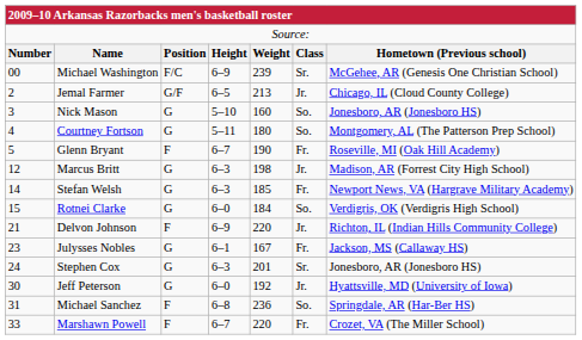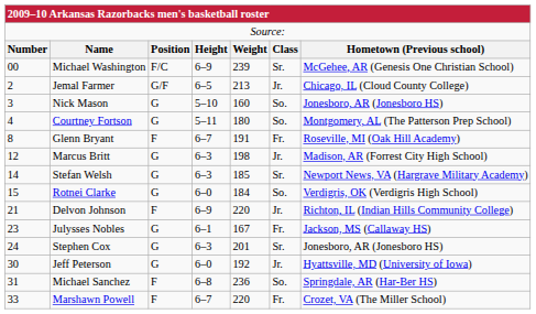 <table class="wikitable">
 <tr>
 <td colspan="9" style="background-color: #C41E3A; color: #FFFFFF"><strong>2009–10 Arkansas Razorbacks men's basketball roster</strong></td>
 </tr>
 <tr>
 <td colspan="9" align="center"><em>Source: </em></td>
 </tr>
 <tr>
 <th>Number</th>
 <th>Name</th>
 <th>Position</th>
 <th>Height</th>
 <th>Weight</th>
 <th>Class</th>
 <th>Hometown (Previous school)</th>
 </tr>
 <tr>
 <td>00</td>
 <td>Michael Washington</td>
 <td>F/C</td>
 <td>6–9</td>
 <td>239</td>
 <td>Sr.</td>
 <td><a href='#'>McGehee, AR</a> (Genesis One Christian School)</td>
 </tr>
 <tr>
 <td>2</td>
 <td>Jemal Farmer</td>
 <td>G/F</td>
 <td>6–5</td>
 <td>213</td>
 <td>Jr.</td>
 <td><a href='#'>Chicago, IL</a> (Cloud County College)</td>
 </tr>
 <tr>
 <td>3</td>
 <td>Nick Mason</td>
 <td>G</td>
 <td>5–10</td>
 <td>160</td>
 <td>So.</td>
 <td><a href='#'>Jonesboro, AR</a> (<a href='#'>Jonesboro HS</a>)</td>
 </tr>
 <tr>
 <td>4</td>
 <td><a href='#'>Courtney Fortson</a></td>
 <td>G</td>
 <td>5–11</td>
 <td>180</td>
 <td>So.</td>
 <td><a href='#'>Montgomery, AL</a> (The Patterson Prep School)</td>
 </tr>
 <tr>
-<td>5</td>
+<td>8</td>
 <td>Glenn Bryant</td>
 <td>F</td>
 <td>6–7</td>
-<td>190</td>
+<td>191</td>
 <td>Fr.</td>
 <td><a href='#'>Roseville, MI</a> (<a href='#'>Oak Hill Academy</a>)</td>
 </tr>
 <tr>
 <td>12</td>
 <td>Marcus Britt</td>
 <td>G</td>
 <td>6–3</td>
 <td>198</td>
 <td>Jr.</td>
 <td><a href='#'>Madison, AR</a> (Forrest City High School)</td>
 </tr>
 <tr>
 <td>14</td>
 <td>Stefan Welsh</td>
 <td>G</td>
 <td>6–3</td>
 <td>185</td>
-<td>Fr.</td>
+<td>Sr.</td>
 <td><a href='#'>Newport News, VA</a> (<a href='#'>Hargrave Military Academy</a>)</td>
 </tr>
 <tr>
 <td>15</td>
 <td><a href='#'>Rotnei Clarke</a></td>
 <td>G</td>
 <td>6–0</td>
 <td>184</td>
 <td>So.</td>
 <td><a href='#'>Verdigris, OK</a> (Verdigris High School)</td>
 </tr>
 <tr>
 <td>21</td>
 <td>Delvon Johnson</td>
 <td>F</td>
 <td>6–9</td>
 <td>220</td>
 <td>Jr.</td>
 <td><a href='#'>Richton, IL</a> (<a href='#'>Indian Hills Community College</a>)</td>
 </tr>
 <tr>
 <td>23</td>
 <td>Julysses Nobles</td>
 <td>G</td>
 <td>6–1</td>
 <td>167</td>
 <td>Fr.</td>
 <td><a href='#'>Jackson, MS</a> (<a href='#'>Callaway HS</a>)</td>
 </tr>
 <tr>
 <td>24</td>
 <td>Stephen Cox</td>
 <td>G</td>
 <td>6–3</td>
 <td>201</td>
 <td>Sr.</td>
 <td>Jonesboro, AR (Jonesboro HS)</td>
 </tr>
 <tr>
 <td>30</td>
 <td>Jeff Peterson</td>
 <td>G</td>
 <td>6–0</td>
 <td>192</td>
 <td>Jr.</td>
 <td><a href='#'>Hyattsville, MD</a> (<a href='#'>University of Iowa</a>)</td>
 </tr>
 <tr>
 <td>31</td>
 <td>Michael Sanchez</td>
 <td>F</td>
 <td>6–8</td>
 <td>236</td>
 <td>So.</td>
 <td><a href='#'>Springdale, AR</a> (<a href='#'>Har-Ber HS</a>)</td>
 </tr>
 <tr>
 <td>33</td>
 <td><a href='#'>Marshawn Powell</a></td>
 <td>F</td>
 <td>6–7</td>
 <td>220</td>
 <td>Fr.</td>
 <td><a href='#'>Crozet, VA</a> (The Miller School)</td>
 </tr>
 </table>
